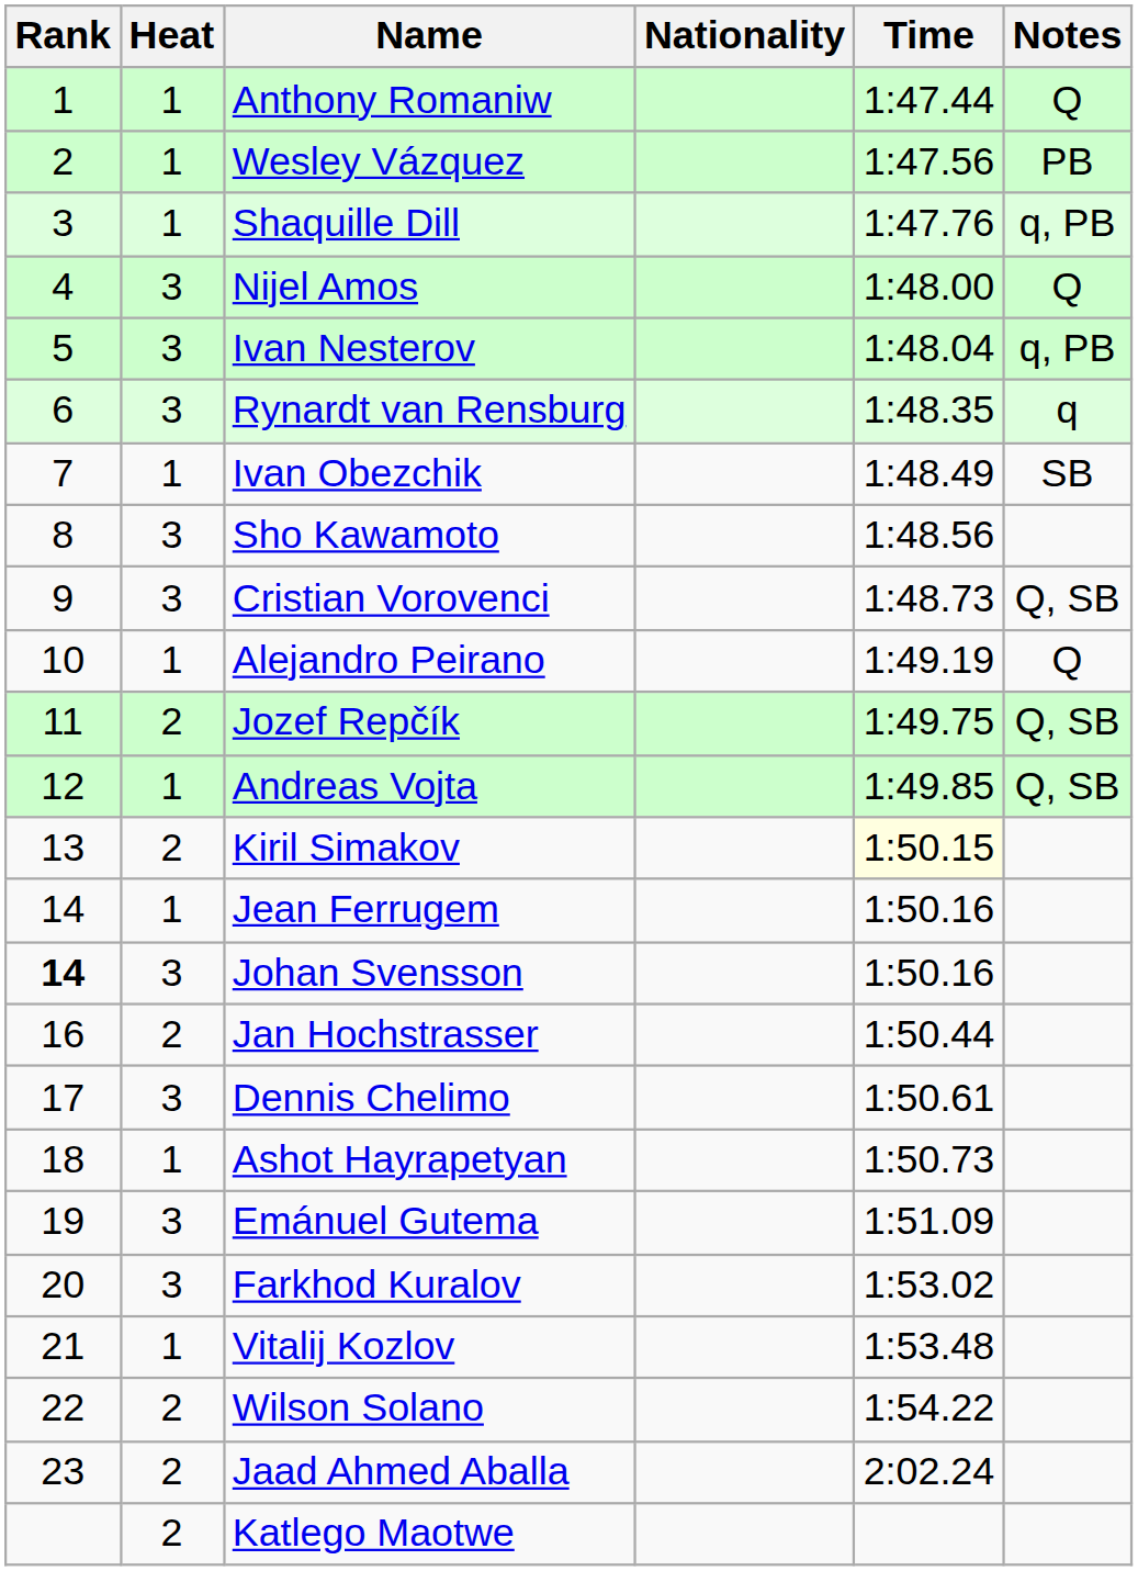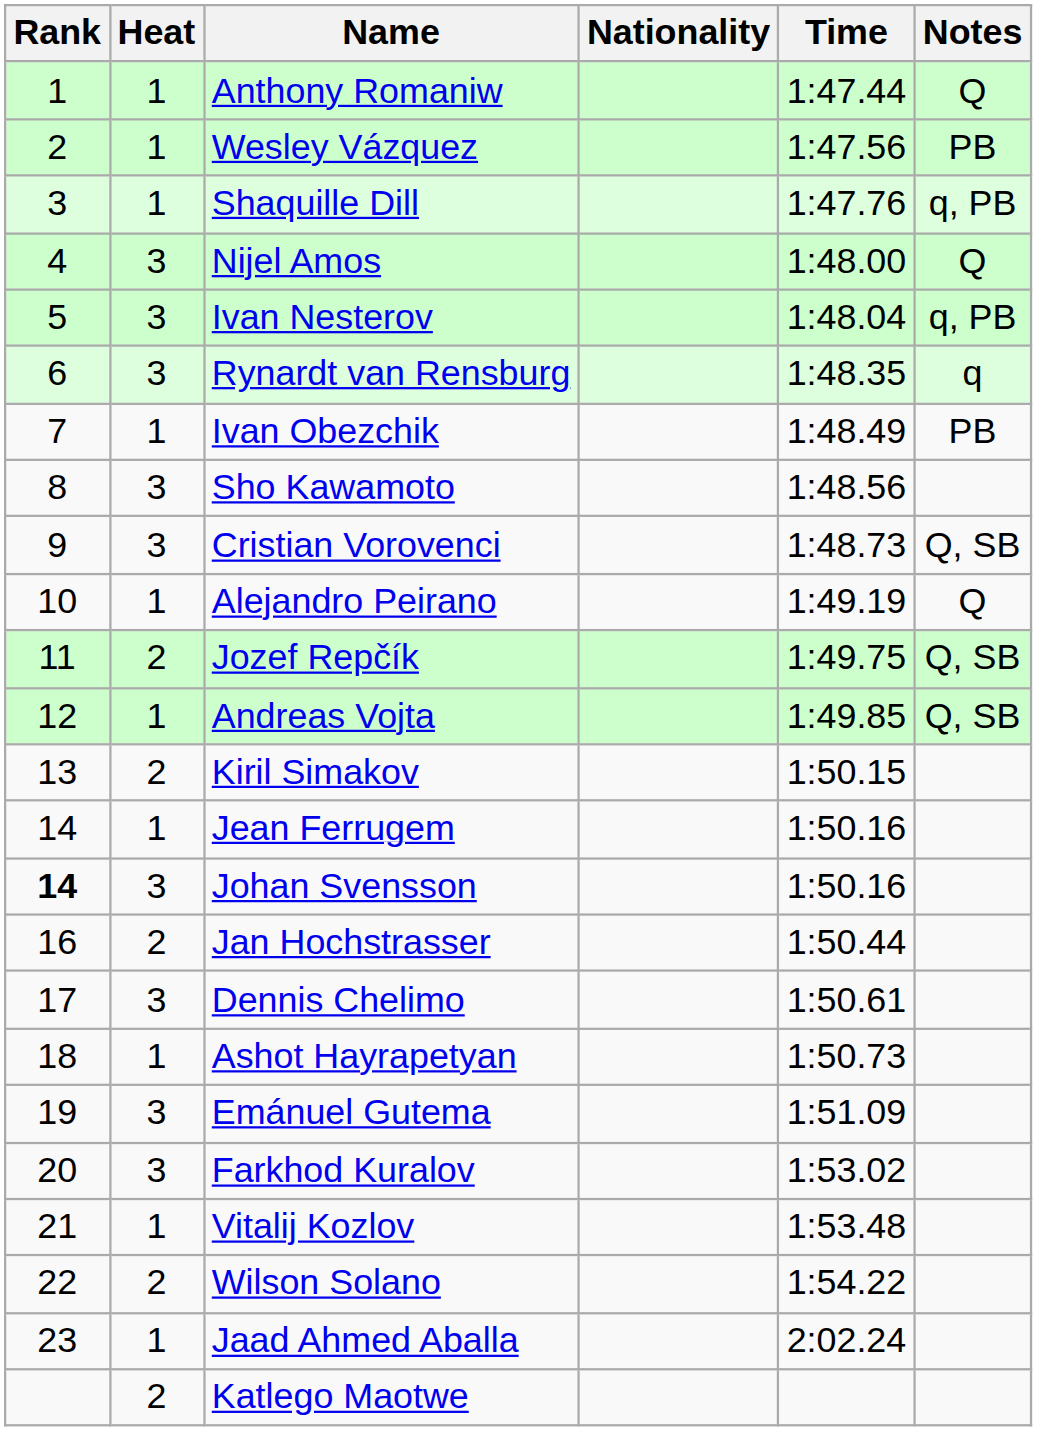 <table class="wikitable sortable" style="text-align:center">
 <tr>
 <th>Rank</th>
 <th>Heat</th>
 <th>Name</th>
 <th>Nationality</th>
 <th>Time</th>
 <th>Notes</th>
 </tr>
 <tr bgcolor=ccffcc>
 <td>1</td>
 <td>1</td>
 <td align=left><a href='#'>Anthony Romaniw</a></td>
 <td align=left></td>
 <td>1:47.44</td>
 <td>Q</td>
 </tr>
 <tr bgcolor=ccffcc>
 <td>2</td>
 <td>1</td>
 <td align=left><a href='#'>Wesley Vázquez</a></td>
 <td align=left></td>
 <td>1:47.56</td>
 <td>PB</td>
 </tr>
 <tr bgcolor=ddffdd>
 <td>3</td>
 <td>1</td>
 <td align=left><a href='#'>Shaquille Dill</a></td>
 <td align=left></td>
 <td>1:47.76</td>
 <td>q, PB</td>
 </tr>
 <tr bgcolor=ccffcc>
 <td>4</td>
 <td>3</td>
 <td align=left><a href='#'>Nijel Amos</a></td>
 <td align=left></td>
 <td>1:48.00</td>
 <td>Q</td>
 </tr>
 <tr bgcolor=ccffcc>
 <td>5</td>
 <td>3</td>
 <td align=left><a href='#'>Ivan Nesterov</a></td>
 <td align=left></td>
 <td>1:48.04</td>
 <td>q, PB</td>
 </tr>
 <tr bgcolor=ddffdd>
 <td>6</td>
 <td>3</td>
 <td align=left><a href='#'>Rynardt van Rensburg</a></td>
 <td align=left></td>
 <td>1:48.35</td>
 <td>q</td>
 </tr>
 <tr>
 <td>7</td>
 <td>1</td>
 <td align=left><a href='#'>Ivan Obezchik</a></td>
 <td align=left></td>
 <td>1:48.49</td>
-<td>SB</td>
+<td>PB</td>
 </tr>
 <tr>
 <td>8</td>
 <td>3</td>
 <td align=left><a href='#'>Sho Kawamoto</a></td>
 <td align=left></td>
 <td>1:48.56</td>
 <td></td>
 </tr>
 <tr>
 <td>9</td>
 <td>3</td>
 <td align=left><a href='#'>Cristian Vorovenci</a></td>
 <td align=left></td>
 <td>1:48.73</td>
 <td>Q, SB</td>
 </tr>
 <tr>
 <td>10</td>
 <td>1</td>
 <td align=left><a href='#'>Alejandro Peirano</a></td>
 <td align=left></td>
 <td>1:49.19</td>
 <td>Q</td>
 </tr>
 <tr bgcolor=ccffcc>
 <td>11</td>
 <td>2</td>
 <td align=left><a href='#'>Jozef Repčík</a></td>
 <td align=left></td>
 <td>1:49.75</td>
 <td>Q, SB</td>
 </tr>
 <tr bgcolor=ccffcc>
 <td>12</td>
 <td>1</td>
 <td align=left><a href='#'>Andreas Vojta</a></td>
 <td align=left></td>
 <td>1:49.85</td>
 <td>Q, SB</td>
 </tr>
 <tr>
 <td>13</td>
 <td>2</td>
 <td align=left><a href='#'>Kiril Simakov</a></td>
 <td align=left></td>
-<td style="background: lightyellow;">1:50.15</td>
+<td>1:50.15</td>
 <td></td>
 </tr>
 <tr>
 <td>14</td>
 <td>1</td>
 <td align=left><a href='#'>Jean Ferrugem</a></td>
 <td align=left></td>
 <td>1:50.16</td>
 <td></td>
 </tr>
 <tr>
 <td><strong>14</strong></td>
 <td>3</td>
 <td align=left><a href='#'>Johan Svensson</a></td>
 <td align=left></td>
 <td>1:50.16</td>
 <td></td>
 </tr>
 <tr>
 <td>16</td>
 <td>2</td>
 <td align=left><a href='#'>Jan Hochstrasser</a></td>
 <td align=left></td>
 <td>1:50.44</td>
 <td></td>
 </tr>
 <tr>
 <td>17</td>
 <td>3</td>
 <td align=left><a href='#'>Dennis Chelimo</a></td>
 <td align=left></td>
 <td>1:50.61</td>
 <td></td>
 </tr>
 <tr>
 <td>18</td>
 <td>1</td>
 <td align=left><a href='#'>Ashot Hayrapetyan</a></td>
 <td align=left></td>
 <td>1:50.73</td>
 <td></td>
 </tr>
 <tr>
 <td>19</td>
 <td>3</td>
 <td align=left><a href='#'>Emánuel Gutema</a></td>
 <td align=left></td>
 <td>1:51.09</td>
 <td></td>
 </tr>
 <tr>
 <td>20</td>
 <td>3</td>
 <td align=left><a href='#'>Farkhod Kuralov</a></td>
 <td align=left></td>
 <td>1:53.02</td>
 <td></td>
 </tr>
 <tr>
 <td>21</td>
 <td>1</td>
 <td align=left><a href='#'>Vitalij Kozlov</a></td>
 <td align=left></td>
 <td>1:53.48</td>
 <td></td>
 </tr>
 <tr>
 <td>22</td>
 <td>2</td>
 <td align=left><a href='#'>Wilson Solano</a></td>
 <td align=left></td>
 <td>1:54.22</td>
 <td></td>
 </tr>
 <tr>
 <td>23</td>
-<td>2</td>
+<td>1</td>
 <td align=left><a href='#'>Jaad Ahmed Aballa</a></td>
 <td align=left></td>
 <td>2:02.24</td>
 <td></td>
 </tr>
 <tr>
 <td></td>
 <td>2</td>
 <td align=left><a href='#'>Katlego Maotwe</a></td>
 <td align=left></td>
 <td></td>
 <td></td>
 </tr>
 </table>
